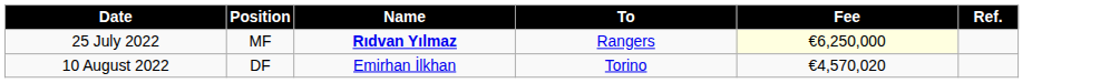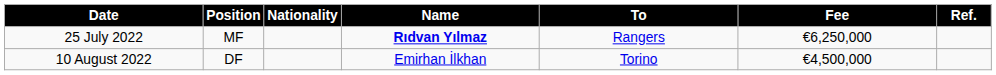 <table class="wikitable"  style="text-align:center; font-size:90%; ">
 <tr>
 <th style="background:#000000; color:white; width:200px;">Date</th>
 <th style="background:#000000; color:white; width:50px;">Position</th>
+<th style="background:#000000; color:white; width:50px;">Nationality</th>
 <th style="background:#000000; color:white; width:200px;">Name</th>
 <th style="background:#000000; color:white; width:200px;">To</th>
 <th style="background:#000000; color:white; width:200px;">Fee</th>
 <th style="background:#000000; color:white; width:50px;">Ref.</th>
 </tr>
 <tr>
 <td>25 July 2022</td>
 <td>MF</td>
+<td></td>
 <td><strong><a href='#'>Rıdvan Yılmaz</a></strong></td>
 <td><a href='#'>Rangers</a></td>
-<td style="background: lightyellow;">€6,250,000</td>
+<td>€6,250,000</td>
 <td></td>
 </tr>
 <tr>
 <td>10 August 2022</td>
 <td>DF</td>
+<td></td>
 <td><a href='#'>Emirhan İlkhan</a></td>
 <td><a href='#'>Torino</a></td>
-<td>€4,570,020</td>
+<td>€4,500,000</td>
 <td></td>
 </tr>
 </table>
